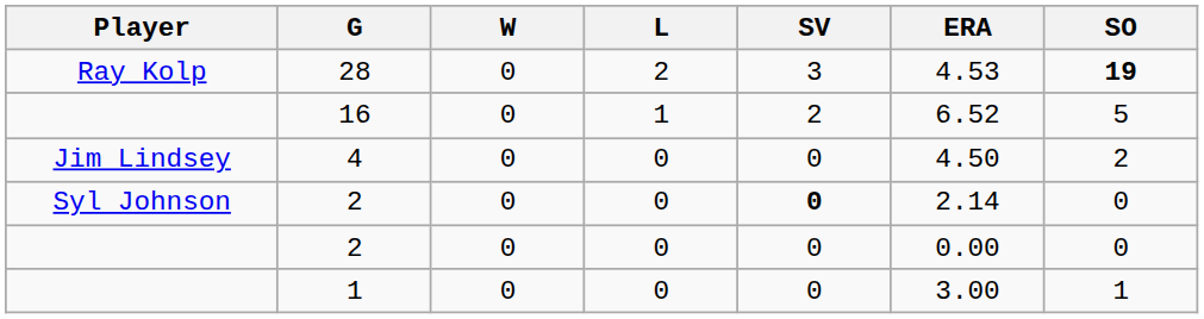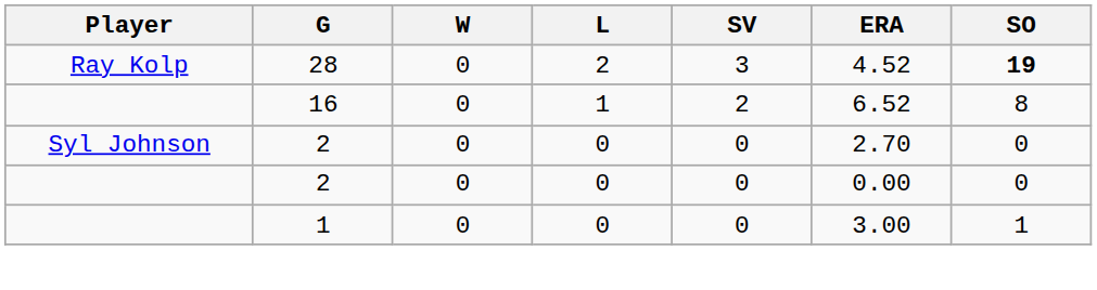 <table class="wikitable sortable">
 <tr>
 <th bgcolor="#DDDDFF" width="16%">Player</th>
 <th bgcolor="#DDDDFF" width="9%">G</th>
 <th bgcolor="#DDDDFF" width="9%">W</th>
 <th bgcolor="#DDDDFF" width="9%">L</th>
 <th bgcolor="#DDDDFF" width="9%">SV</th>
 <th bgcolor="#DDDDFF" width="9%">ERA</th>
 <th bgcolor="#DDDDFF" width="9%">SO</th>
 </tr>
 <tr align="center">
 <td><a href='#'>Ray Kolp</a></td>
 <td>28</td>
 <td>0</td>
 <td>2</td>
 <td>3</td>
-<td>4.53</td>
+<td>4.52</td>
 <td><strong>19</strong></td>
 </tr>
 <tr align="center">
 <td></td>
 <td>16</td>
 <td>0</td>
 <td>1</td>
 <td>2</td>
 <td>6.52</td>
-<td>5</td>
-</tr>
-<tr align="center">
-<td><a href='#'>Jim Lindsey</a></td>
-<td>4</td>
-<td>0</td>
-<td>0</td>
-<td>0</td>
-<td>4.50</td>
-<td>2</td>
+<td>8</td>
 </tr>
 <tr align="center">
 <td><a href='#'>Syl Johnson</a></td>
 <td>2</td>
 <td>0</td>
 <td>0</td>
-<td><strong>0</strong></td>
-<td>2.14</td>
+<td>0</td>
+<td>2.70</td>
 <td>0</td>
 </tr>
 <tr align="center">
 <td></td>
 <td>2</td>
 <td>0</td>
 <td>0</td>
 <td>0</td>
 <td>0.00</td>
 <td>0</td>
 </tr>
 <tr align="center">
 <td></td>
 <td>1</td>
 <td>0</td>
 <td>0</td>
 <td>0</td>
 <td>3.00</td>
 <td>1</td>
 </tr>
 </table>
